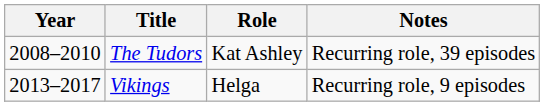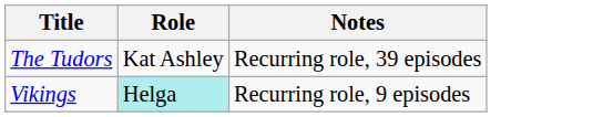 <table class="wikitable sortable">
 <tr>
-<th scope="col">Year</th>
 <th scope="col">Title</th>
 <th scope="col">Role</th>
 <th scope="col" class="unsortable">Notes</th>
 </tr>
 <tr>
-<td>2008–2010</td>
 <td><em><a href='#'>The Tudors</a></em></td>
 <td>Kat Ashley</td>
 <td>Recurring role, 39 episodes</td>
 </tr>
 <tr>
-<td>2013–2017</td>
 <td><em><a href='#'>Vikings</a></em></td>
-<td>Helga</td>
+<td style="background: paleturquoise;">Helga</td>
 <td>Recurring role, 9 episodes</td>
 </tr>
 </table>
